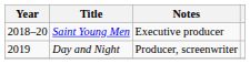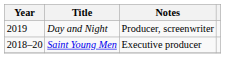 <table class="wikitable">
 <tr>
 <th>Year</th>
 <th>Title</th>
 <th>Notes</th>
 <th></th>
 </tr>
 <tr>
+<td>2019</td>
+<td><em>Day and Night</em></td>
+<td>Producer, screenwriter</td>
+<td></td>
+</tr>
+<tr>
 <td>2018–20</td>
 <td><em><a href='#'>Saint Young Men</a></em></td>
 <td>Executive producer</td>
 <td></td>
 </tr>
 <tr>
-<td>2019</td>
-<td><em>Day and Night</em></td>
-<td>Producer, screenwriter</td>
-<td></td>
-</tr>
-<tr>
 </tr>
 </table>
